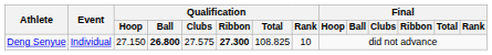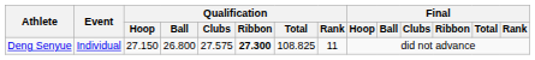 <table class=wikitable style="font-size:90%">
 <tr>
 <th rowspan=2>Athlete</th>
 <th rowspan=2>Event</th>
 <th colspan=6>Qualification</th>
 <th colspan=6>Final</th>
 </tr>
 <tr style="font-size:95%">
 <th>Hoop</th>
 <th>Ball</th>
 <th>Clubs</th>
 <th>Ribbon</th>
 <th>Total</th>
 <th>Rank</th>
 <th>Hoop</th>
 <th>Ball</th>
 <th>Clubs</th>
 <th>Ribbon</th>
 <th>Total</th>
 <th>Rank</th>
 </tr>
 <tr align=center>
 <td align=left><a href='#'>Deng Senyue</a></td>
 <td align=left><a href='#'>Individual</a></td>
 <td>27.150</td>
-<td><strong>26.800</strong></td>
+<td>26.800</td>
 <td>27.575</td>
 <td><strong>27.300</strong></td>
 <td>108.825</td>
-<td>10</td>
+<td>11</td>
 <td colspan=6>did not advance</td>
 </tr>
 </table>
